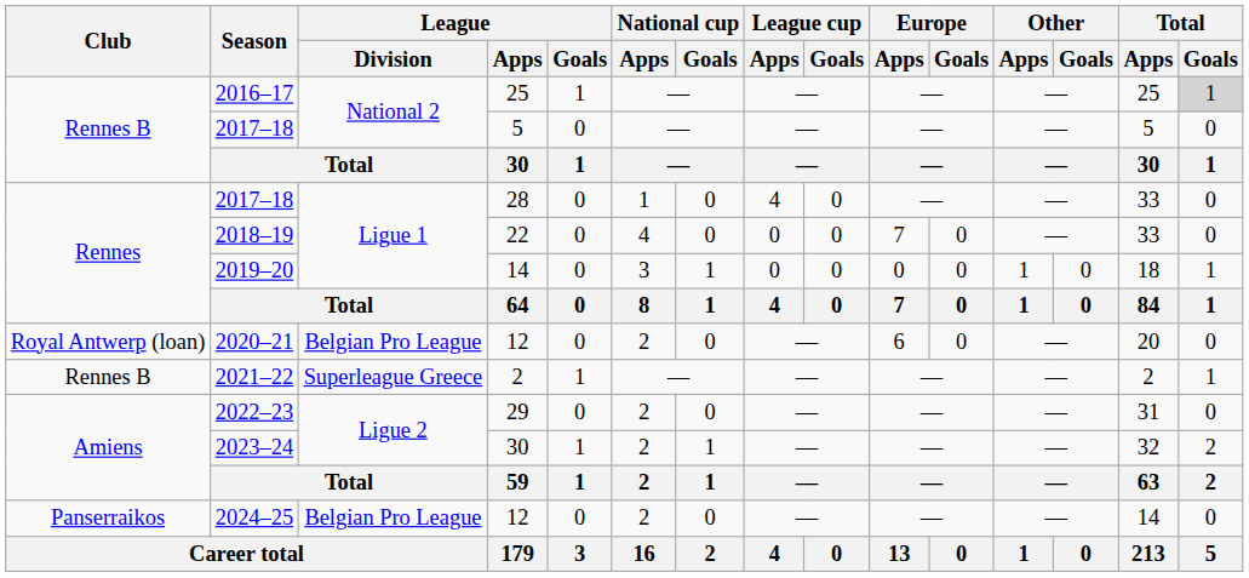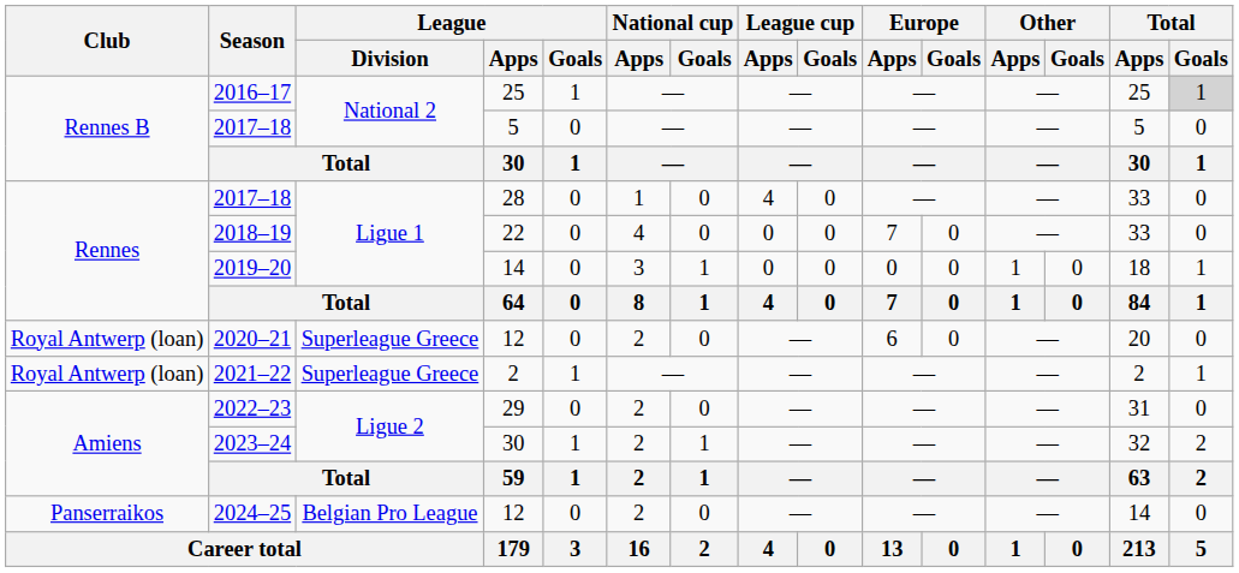 <table class="wikitable" style="text-align:center">
 <tr>
 <th rowspan="2">Club</th>
 <th rowspan="2">Season</th>
 <th colspan="3">League</th>
 <th colspan="2">National cup</th>
 <th colspan="2">League cup</th>
 <th colspan="2">Europe</th>
 <th colspan="2">Other</th>
 <th colspan="2">Total</th>
 </tr>
 <tr>
 <th>Division</th>
 <th>Apps</th>
 <th>Goals</th>
 <th>Apps</th>
 <th>Goals</th>
 <th>Apps</th>
 <th>Goals</th>
 <th>Apps</th>
 <th>Goals</th>
 <th>Apps</th>
 <th>Goals</th>
 <th>Apps</th>
 <th>Goals</th>
 </tr>
 <tr>
 <td rowspan="3"><a href='#'>Rennes B</a></td>
 <td><a href='#'>2016–17</a></td>
 <td rowspan="2"><a href='#'>National 2</a></td>
 <td>25</td>
 <td>1</td>
 <td colspan="2">—</td>
 <td colspan="2">—</td>
 <td colspan="2">—</td>
 <td colspan="2">—</td>
 <td>25</td>
 <td style="background: lightgrey;">1</td>
 </tr>
 <tr>
 <td><a href='#'>2017–18</a></td>
 <td>5</td>
 <td>0</td>
 <td colspan="2">—</td>
 <td colspan="2">—</td>
 <td colspan="2">—</td>
 <td colspan="2">—</td>
 <td>5</td>
 <td>0</td>
 </tr>
 <tr>
 <th colspan="2">Total</th>
 <th>30</th>
 <th>1</th>
 <th colspan="2">—</th>
 <th colspan="2">—</th>
 <th colspan="2">—</th>
 <th colspan="2">—</th>
 <th>30</th>
 <th>1</th>
 </tr>
 <tr>
 <td rowspan="4"><a href='#'>Rennes</a></td>
 <td><a href='#'>2017–18</a></td>
 <td rowspan="3"><a href='#'>Ligue 1</a></td>
 <td>28</td>
 <td>0</td>
 <td>1</td>
 <td>0</td>
 <td>4</td>
 <td>0</td>
 <td colspan="2">—</td>
 <td colspan="2">—</td>
 <td>33</td>
 <td>0</td>
 </tr>
 <tr>
 <td><a href='#'>2018–19</a></td>
 <td>22</td>
 <td>0</td>
 <td>4</td>
 <td>0</td>
 <td>0</td>
 <td>0</td>
 <td>7</td>
 <td>0</td>
 <td colspan="2">—</td>
 <td>33</td>
 <td>0</td>
 </tr>
 <tr>
 <td><a href='#'>2019–20</a></td>
 <td>14</td>
 <td>0</td>
 <td>3</td>
 <td>1</td>
 <td>0</td>
 <td>0</td>
 <td>0</td>
 <td>0</td>
 <td>1</td>
 <td>0</td>
 <td>18</td>
 <td>1</td>
 </tr>
 <tr>
 <th colspan="2">Total</th>
 <th>64</th>
 <th>0</th>
 <th>8</th>
 <th>1</th>
 <th>4</th>
 <th>0</th>
 <th>7</th>
 <th>0</th>
 <th>1</th>
 <th>0</th>
 <th>84</th>
 <th>1</th>
 </tr>
 <tr>
 <td><a href='#'>Royal Antwerp</a> (loan)</td>
 <td><a href='#'>2020–21</a></td>
-<td><a href='#'>Belgian Pro League</a></td>
+<td><a href='#'>Superleague Greece</a></td>
 <td>12</td>
 <td>0</td>
 <td>2</td>
 <td>0</td>
 <td colspan="2">—</td>
 <td>6</td>
 <td>0</td>
 <td colspan="2">—</td>
 <td>20</td>
 <td>0</td>
 </tr>
 <tr>
-<td>Rennes B</td>
+<td><a href='#'>Royal Antwerp</a> (loan)</td>
 <td><a href='#'>2021–22</a></td>
 <td><a href='#'>Superleague Greece</a></td>
 <td>2</td>
 <td>1</td>
 <td colspan="2">—</td>
 <td colspan="2">—</td>
 <td colspan="2">—</td>
 <td colspan="2">—</td>
 <td>2</td>
 <td>1</td>
 </tr>
 <tr>
 <td rowspan="3"><a href='#'>Amiens</a></td>
 <td><a href='#'>2022–23</a></td>
 <td rowspan="2"><a href='#'>Ligue 2</a></td>
 <td>29</td>
 <td>0</td>
 <td>2</td>
 <td>0</td>
 <td colspan="2">—</td>
 <td colspan="2">—</td>
 <td colspan="2">—</td>
 <td>31</td>
 <td>0</td>
 </tr>
 <tr>
 <td><a href='#'>2023–24</a></td>
 <td>30</td>
 <td>1</td>
 <td>2</td>
 <td>1</td>
 <td colspan="2">—</td>
 <td colspan="2">—</td>
 <td colspan="2">—</td>
 <td>32</td>
 <td>2</td>
 </tr>
 <tr>
 <th colspan="2">Total</th>
 <th>59</th>
 <th>1</th>
 <th>2</th>
 <th>1</th>
 <th colspan="2">—</th>
 <th colspan="2">—</th>
 <th colspan="2">—</th>
 <th>63</th>
 <th>2</th>
 </tr>
 <tr>
 <td><a href='#'>Panserraikos</a></td>
 <td><a href='#'>2024–25</a></td>
 <td><a href='#'>Belgian Pro League</a></td>
 <td>12</td>
 <td>0</td>
 <td>2</td>
 <td>0</td>
 <td colspan="2">—</td>
 <td colspan="2">—</td>
 <td colspan="2">—</td>
 <td>14</td>
 <td>0</td>
 </tr>
 <tr>
 <th colspan="3">Career total</th>
 <th>179</th>
 <th>3</th>
 <th>16</th>
 <th>2</th>
 <th>4</th>
 <th>0</th>
 <th>13</th>
 <th>0</th>
 <th>1</th>
 <th>0</th>
 <th>213</th>
 <th>5</th>
 </tr>
 </table>
